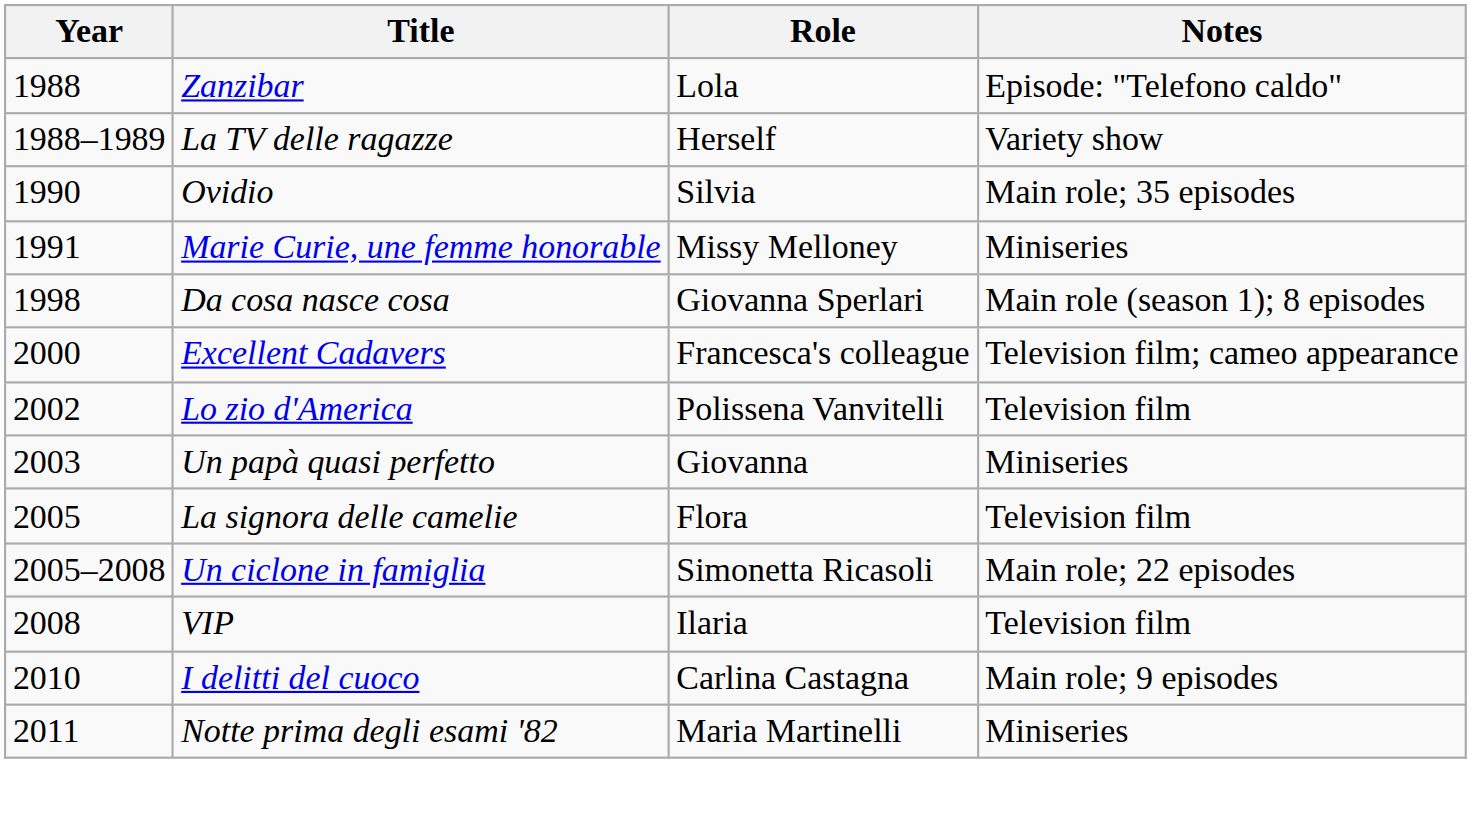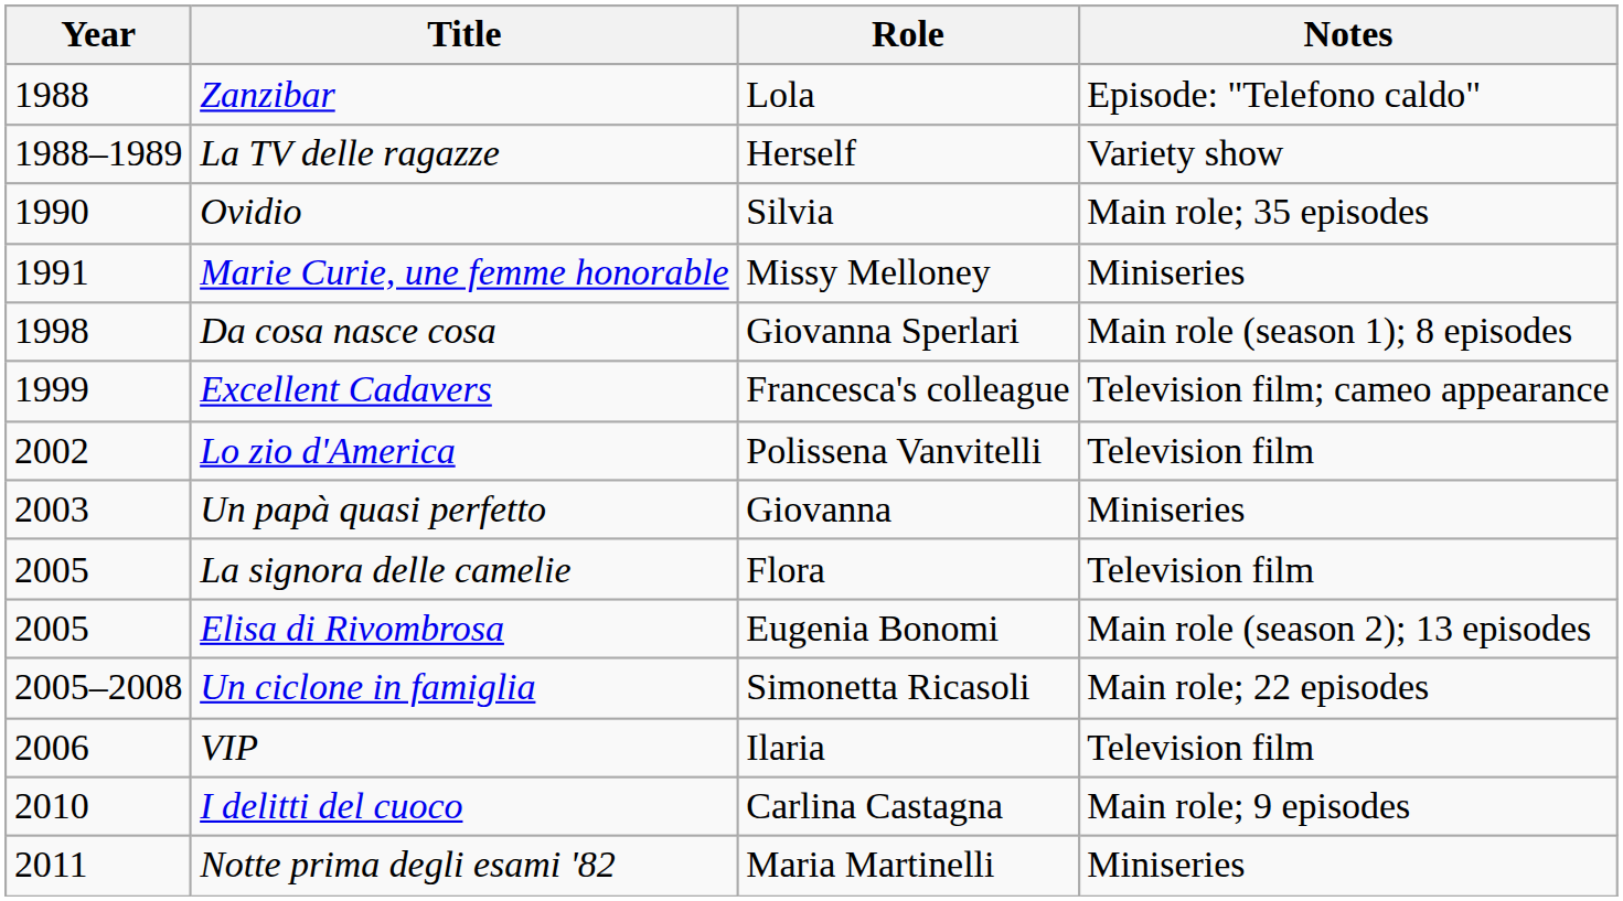 <table class="wikitable">
 <tr>
 <th>Year</th>
 <th>Title</th>
 <th>Role</th>
 <th>Notes</th>
 </tr>
 <tr>
 <td>1988</td>
 <td><em><a href='#'>Zanzibar</a></em></td>
 <td>Lola</td>
 <td>Episode: "Telefono caldo"</td>
 </tr>
 <tr>
 <td>1988–1989</td>
 <td><em>La TV delle ragazze</em></td>
 <td>Herself</td>
 <td>Variety show</td>
 </tr>
 <tr>
 <td>1990</td>
 <td><em>Ovidio</em></td>
 <td>Silvia</td>
 <td>Main role; 35 episodes</td>
 </tr>
 <tr>
 <td>1991</td>
 <td><em><a href='#'>Marie Curie, une femme honorable</a></em></td>
 <td>Missy Melloney</td>
 <td>Miniseries</td>
 </tr>
 <tr>
 <td>1998</td>
 <td><em>Da cosa nasce cosa</em></td>
 <td>Giovanna Sperlari</td>
 <td>Main role (season 1); 8 episodes</td>
 </tr>
 <tr>
-<td>2000</td>
+<td>1999</td>
 <td><em><a href='#'>Excellent Cadavers</a></em></td>
 <td>Francesca's colleague</td>
 <td>Television film; cameo appearance</td>
 </tr>
 <tr>
 <td>2002</td>
 <td><em><a href='#'>Lo zio d'America</a></em></td>
 <td>Polissena Vanvitelli</td>
 <td>Television film</td>
 </tr>
 <tr>
 <td>2003</td>
 <td><em>Un papà quasi perfetto</em></td>
 <td>Giovanna</td>
 <td>Miniseries</td>
 </tr>
 <tr>
 <td>2005</td>
 <td><em>La signora delle camelie</em></td>
 <td>Flora</td>
 <td>Television film</td>
 </tr>
 <tr>
+<td>2005</td>
+<td><em><a href='#'>Elisa di Rivombrosa</a></em></td>
+<td>Eugenia Bonomi</td>
+<td>Main role (season 2); 13 episodes</td>
+</tr>
+<tr>
 <td>2005–2008</td>
 <td><em><a href='#'>Un ciclone in famiglia</a></em></td>
 <td>Simonetta Ricasoli</td>
 <td>Main role; 22 episodes</td>
 </tr>
 <tr>
-<td>2008</td>
+<td>2006</td>
 <td><em>VIP</em></td>
 <td>Ilaria</td>
 <td>Television film</td>
 </tr>
 <tr>
 <td>2010</td>
 <td><em><a href='#'>I delitti del cuoco</a></em></td>
 <td>Carlina Castagna</td>
 <td>Main role; 9 episodes</td>
 </tr>
 <tr>
 <td>2011</td>
 <td><em>Notte prima degli esami '82</em></td>
 <td>Maria Martinelli</td>
 <td>Miniseries</td>
 </tr>
 </table>
